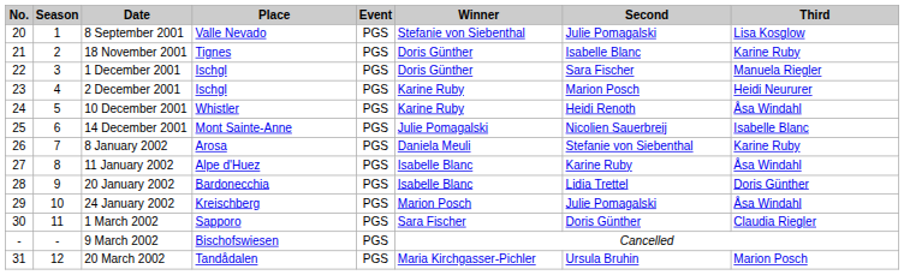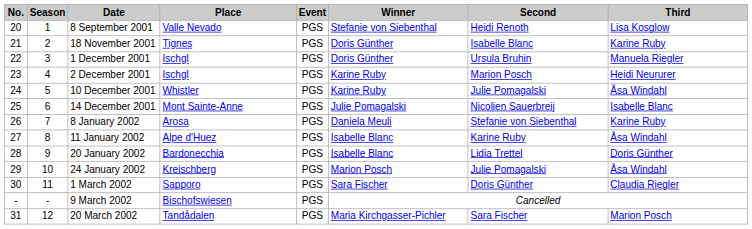 <table class="wikitable plainrowheaders" style="background:#fff; font-size:86%; border:grey solid 1px; border-collapse:collapse;">
 <tr style="background:#ccc; text-align:center;">
 <th scope="col" style="background:#ccc; width:25px;">No.</th>
 <th scope="col" style="background:#ccc; width:30px;">Season</th>
 <th scope="col" style="background:#ccc; width:120px;">Date</th>
 <th scope="col" style="background:#ccc; width:180px;">Place</th>
 <th scope="col" style="background:#ccc; width:15px;">Event</th>
 <th scope="col" style="background:#ccc; width:185px;">Winner</th>
 <th scope="col" style="background:#ccc; width:185px;">Second</th>
 <th scope="col" style="background:#ccc; width:185px;">Third</th>
 </tr>
 <tr>
 <td align=center>20</td>
 <td align=center>1</td>
 <td>8 September 2001</td>
 <td> <a href='#'>Valle Nevado</a></td>
 <td align=center>PGS</td>
 <td> <a href='#'>Stefanie von Siebenthal</a></td>
-<td> <a href='#'>Julie Pomagalski</a></td>
+<td> <a href='#'>Heidi Renoth</a></td>
 <td> <a href='#'>Lisa Kosglow</a></td>
 </tr>
 <tr>
 <td align=center>21</td>
 <td align=center>2</td>
 <td>18 November 2001</td>
 <td> <a href='#'>Tignes</a></td>
 <td align=center>PGS</td>
 <td> <a href='#'>Doris Günther</a></td>
 <td> <a href='#'>Isabelle Blanc</a></td>
 <td> <a href='#'>Karine Ruby</a></td>
 </tr>
 <tr>
 <td align=center>22</td>
 <td align=center>3</td>
 <td>1 December 2001</td>
 <td> <a href='#'>Ischgl</a></td>
 <td align=center>PGS</td>
 <td> <a href='#'>Doris Günther</a></td>
-<td> <a href='#'>Sara Fischer</a></td>
+<td> <a href='#'>Ursula Bruhin</a></td>
 <td> <a href='#'>Manuela Riegler</a></td>
 </tr>
 <tr>
 <td align=center>23</td>
 <td align=center>4</td>
 <td>2 December 2001</td>
 <td> <a href='#'>Ischgl</a></td>
 <td align=center>PGS</td>
 <td> <a href='#'>Karine Ruby</a></td>
 <td> <a href='#'>Marion Posch</a></td>
 <td> <a href='#'>Heidi Neururer</a></td>
 </tr>
 <tr>
 <td align=center>24</td>
 <td align=center>5</td>
 <td>10 December 2001</td>
 <td> <a href='#'>Whistler</a></td>
 <td align=center>PGS</td>
 <td> <a href='#'>Karine Ruby</a></td>
-<td> <a href='#'>Heidi Renoth</a></td>
+<td> <a href='#'>Julie Pomagalski</a></td>
 <td> <a href='#'>Åsa Windahl</a></td>
 </tr>
 <tr>
 <td align=center>25</td>
 <td align=center>6</td>
 <td>14 December 2001</td>
 <td> <a href='#'>Mont Sainte-Anne</a></td>
 <td align=center>PGS</td>
 <td> <a href='#'>Julie Pomagalski</a></td>
 <td> <a href='#'>Nicolien Sauerbreij</a></td>
 <td> <a href='#'>Isabelle Blanc</a></td>
 </tr>
 <tr>
 <td align=center>26</td>
 <td align=center>7</td>
 <td>8 January 2002</td>
 <td> <a href='#'>Arosa</a></td>
 <td align=center>PGS</td>
 <td> <a href='#'>Daniela Meuli</a></td>
 <td> <a href='#'>Stefanie von Siebenthal</a></td>
 <td> <a href='#'>Karine Ruby</a></td>
 </tr>
 <tr>
 <td align=center>27</td>
 <td align=center>8</td>
 <td>11 January 2002</td>
 <td> <a href='#'>Alpe d'Huez</a></td>
 <td align=center>PGS</td>
 <td> <a href='#'>Isabelle Blanc</a></td>
 <td> <a href='#'>Karine Ruby</a></td>
 <td> <a href='#'>Åsa Windahl</a></td>
 </tr>
 <tr>
 <td align=center>28</td>
 <td align=center>9</td>
 <td>20 January 2002</td>
 <td> <a href='#'>Bardonecchia</a></td>
 <td align=center>PGS</td>
 <td> <a href='#'>Isabelle Blanc</a></td>
 <td> <a href='#'>Lidia Trettel</a></td>
 <td> <a href='#'>Doris Günther</a></td>
 </tr>
 <tr>
 <td align=center>29</td>
 <td align=center>10</td>
 <td>24 January 2002</td>
 <td> <a href='#'>Kreischberg</a></td>
 <td align=center>PGS</td>
 <td> <a href='#'>Marion Posch</a></td>
 <td> <a href='#'>Julie Pomagalski</a></td>
 <td> <a href='#'>Åsa Windahl</a></td>
 </tr>
 <tr>
 <td align=center>30</td>
 <td align=center>11</td>
 <td>1 March 2002</td>
 <td> <a href='#'>Sapporo</a></td>
 <td align=center>PGS</td>
 <td> <a href='#'>Sara Fischer</a></td>
 <td> <a href='#'>Doris Günther</a></td>
 <td> <a href='#'>Claudia Riegler</a></td>
 </tr>
 <tr>
 <td align=center>-</td>
 <td align=center>-</td>
 <td>9 March 2002</td>
 <td> <a href='#'>Bischofswiesen</a></td>
 <td align=center>PGS</td>
 <td colspan=3 align=center><em>Cancelled</em></td>
 </tr>
 <tr>
 <td align=center>31</td>
 <td align=center>12</td>
 <td>20 March 2002</td>
 <td> <a href='#'>Tandådalen</a></td>
 <td align=center>PGS</td>
 <td> <a href='#'>Maria Kirchgasser-Pichler</a></td>
-<td> <a href='#'>Ursula Bruhin</a></td>
+<td> <a href='#'>Sara Fischer</a></td>
 <td> <a href='#'>Marion Posch</a></td>
 </tr>
 </table>
